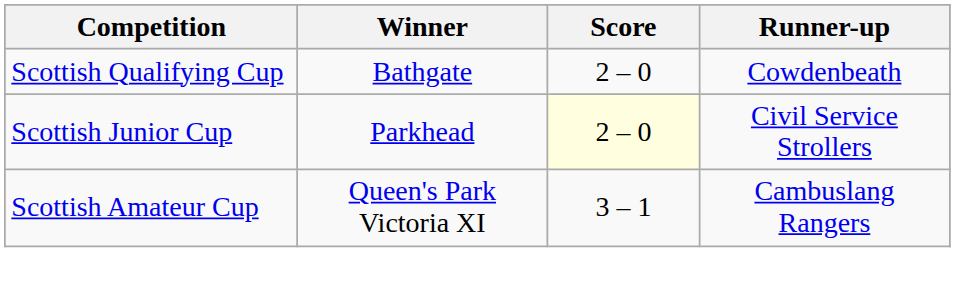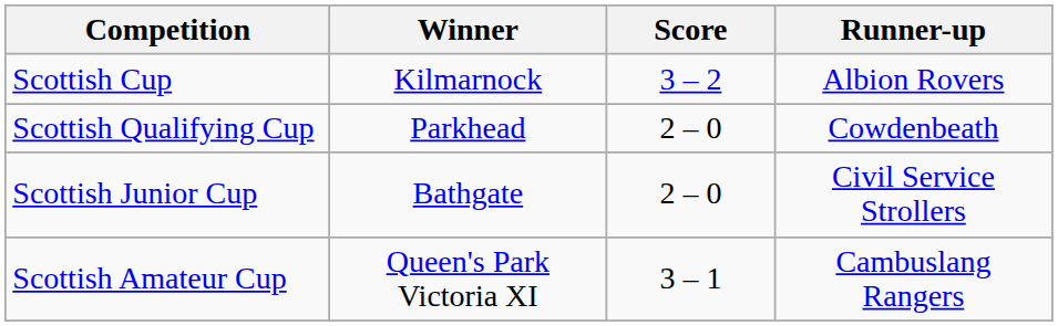 <table class="wikitable" style="text-align: center;">
 <tr>
 <th width=160>Competition</th>
 <th width=135>Winner</th>
 <th width=80>Score</th>
 <th width=135>Runner-up</th>
 </tr>
 <tr>
+<td align=left><a href='#'>Scottish Cup</a></td>
+<td><a href='#'>Kilmarnock</a></td>
+<td><a href='#'>3 – 2</a></td>
+<td><a href='#'>Albion Rovers</a></td>
+</tr>
+<tr>
 <td align=left><a href='#'>Scottish Qualifying Cup</a></td>
-<td><a href='#'>Bathgate</a></td>
+<td><a href='#'>Parkhead</a></td>
 <td>2 – 0</td>
 <td><a href='#'>Cowdenbeath</a></td>
 </tr>
 <tr>
 <td align=left><a href='#'>Scottish Junior Cup</a></td>
-<td><a href='#'>Parkhead</a></td>
-<td style="background: lightyellow;">2 – 0</td>
+<td><a href='#'>Bathgate</a></td>
+<td>2 – 0</td>
 <td><a href='#'>Civil Service Strollers</a></td>
 </tr>
 <tr>
 <td align=left><a href='#'>Scottish Amateur Cup</a></td>
 <td><a href='#'>Queen's Park</a> Victoria XI</td>
 <td>3 – 1</td>
 <td><a href='#'>Cambuslang Rangers</a></td>
 </tr>
 </table>
